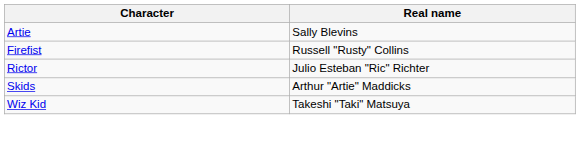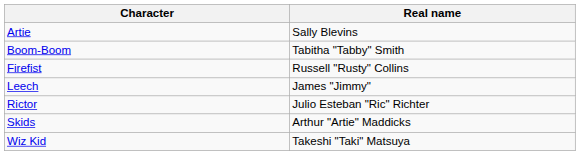 <table class="wikitable" style="width:40%;">
 <tr>
 <th style="width:20%;">Character</th>
 <th style="width:20%;">Real name</th>
 </tr>
 <tr>
 <td><a href='#'>Artie</a></td>
 <td>Sally Blevins</td>
 </tr>
 <tr>
+<td><a href='#'>Boom-Boom</a></td>
+<td>Tabitha "Tabby" Smith</td>
+</tr>
+<tr>
 <td><a href='#'>Firefist</a></td>
 <td>Russell "Rusty" Collins</td>
+</tr>
+<tr>
+<td><a href='#'>Leech</a></td>
+<td>James "Jimmy"</td>
 </tr>
 <tr>
 <td><a href='#'>Rictor</a></td>
 <td>Julio Esteban "Ric" Richter</td>
 </tr>
 <tr>
 <td><a href='#'>Skids</a></td>
 <td>Arthur "Artie" Maddicks</td>
 </tr>
 <tr>
 <td><a href='#'>Wiz Kid</a></td>
 <td>Takeshi "Taki" Matsuya</td>
 </tr>
 </table>
